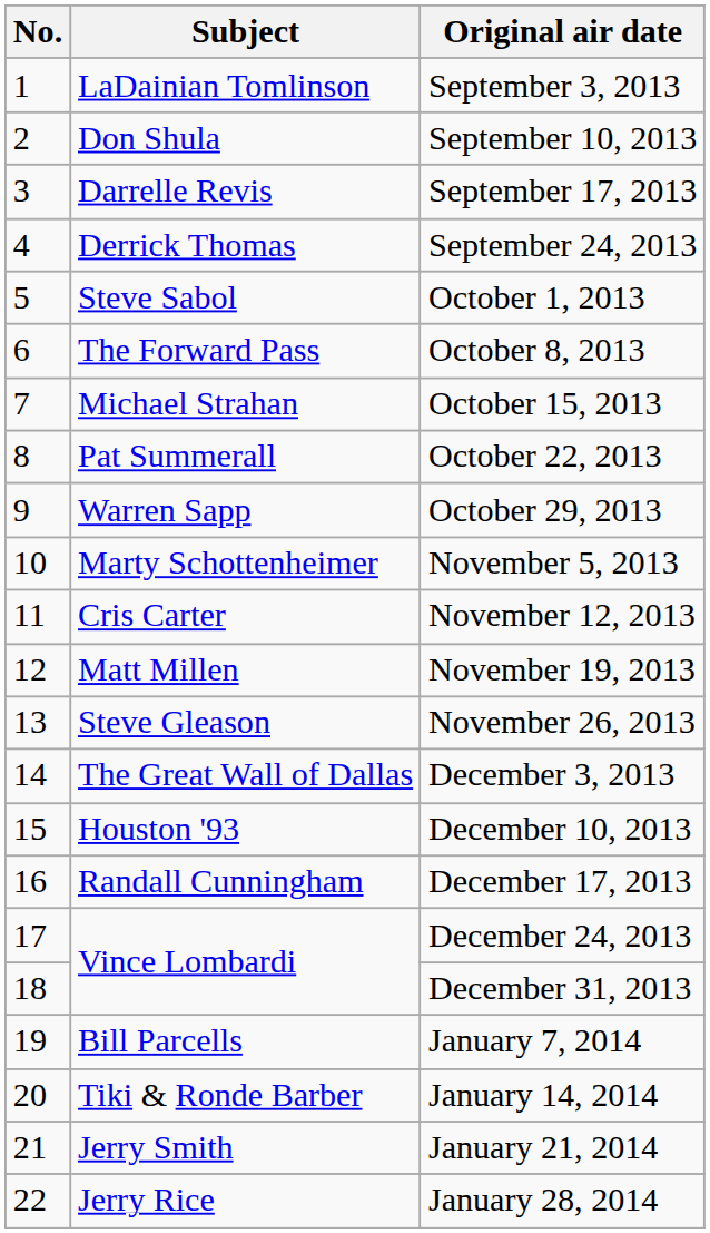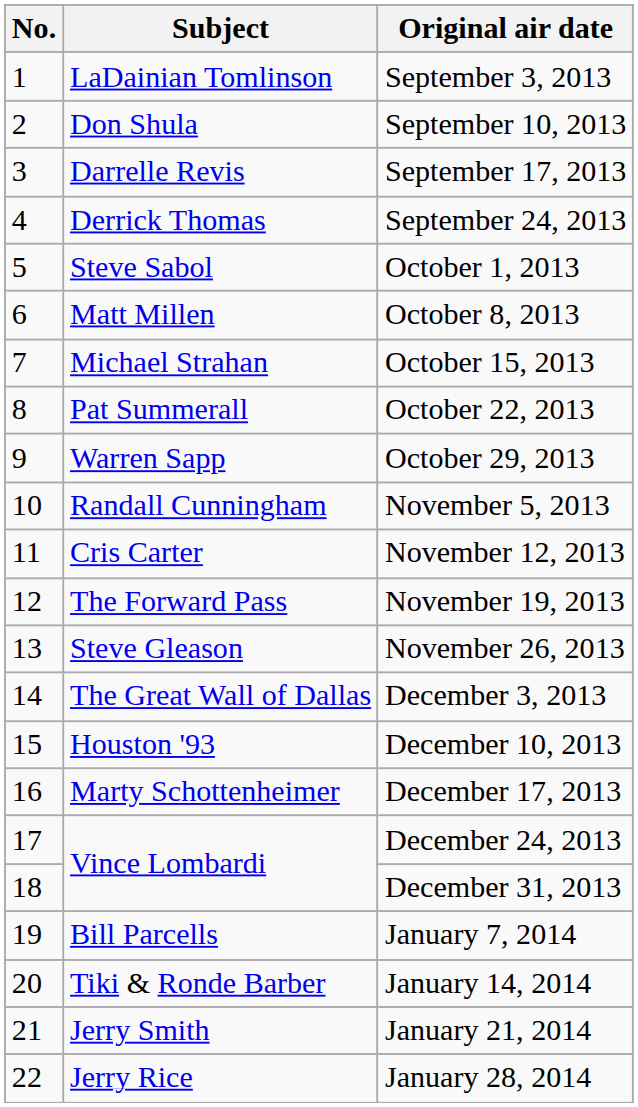 <table class=wikitable>
 <tr>
 <th>No.</th>
 <th>Subject</th>
 <th>Original air date</th>
 </tr>
 <tr>
 <td>1</td>
 <td><a href='#'>LaDainian Tomlinson</a></td>
 <td>September 3, 2013</td>
 </tr>
 <tr>
 <td>2</td>
 <td><a href='#'>Don Shula</a></td>
 <td>September 10, 2013</td>
 </tr>
 <tr>
 <td>3</td>
 <td><a href='#'>Darrelle Revis</a></td>
 <td>September 17, 2013</td>
 </tr>
 <tr>
 <td>4</td>
 <td><a href='#'>Derrick Thomas</a></td>
 <td>September 24, 2013</td>
 </tr>
 <tr>
 <td>5</td>
 <td><a href='#'>Steve Sabol</a></td>
 <td>October 1, 2013</td>
 </tr>
 <tr>
 <td>6</td>
-<td><a href='#'>The Forward Pass</a></td>
+<td><a href='#'>Matt Millen</a></td>
 <td>October 8, 2013</td>
 </tr>
 <tr>
 <td>7</td>
 <td><a href='#'>Michael Strahan</a></td>
 <td>October 15, 2013</td>
 </tr>
 <tr>
 <td>8</td>
 <td><a href='#'>Pat Summerall</a></td>
 <td>October 22, 2013</td>
 </tr>
 <tr>
 <td>9</td>
 <td><a href='#'>Warren Sapp</a></td>
 <td>October 29, 2013</td>
 </tr>
 <tr>
 <td>10</td>
-<td><a href='#'>Marty Schottenheimer</a></td>
+<td><a href='#'>Randall Cunningham</a></td>
 <td>November 5, 2013</td>
 </tr>
 <tr>
 <td>11</td>
 <td><a href='#'>Cris Carter</a></td>
 <td>November 12, 2013</td>
 </tr>
 <tr>
 <td>12</td>
-<td><a href='#'>Matt Millen</a></td>
+<td><a href='#'>The Forward Pass</a></td>
 <td>November 19, 2013</td>
 </tr>
 <tr>
 <td>13</td>
 <td><a href='#'>Steve Gleason</a></td>
 <td>November 26, 2013</td>
 </tr>
 <tr>
 <td>14</td>
 <td><a href='#'>The Great Wall of Dallas</a></td>
 <td>December 3, 2013</td>
 </tr>
 <tr>
 <td>15</td>
 <td><a href='#'>Houston '93</a></td>
 <td>December 10, 2013</td>
 </tr>
 <tr>
 <td>16</td>
-<td><a href='#'>Randall Cunningham</a></td>
+<td><a href='#'>Marty Schottenheimer</a></td>
 <td>December 17, 2013</td>
 </tr>
 <tr>
 <td>17</td>
 <td rowspan="2"><a href='#'>Vince Lombardi</a></td>
 <td>December 24, 2013</td>
 </tr>
 <tr>
 <td>18</td>
 <td>December 31, 2013</td>
 </tr>
 <tr>
 <td>19</td>
 <td><a href='#'>Bill Parcells</a></td>
 <td>January 7, 2014</td>
 </tr>
 <tr>
 <td>20</td>
 <td><a href='#'>Tiki</a> & <a href='#'>Ronde Barber</a></td>
 <td>January 14, 2014</td>
 </tr>
 <tr>
 <td>21</td>
 <td><a href='#'>Jerry Smith</a></td>
 <td>January 21, 2014</td>
 </tr>
 <tr>
 <td>22</td>
 <td><a href='#'>Jerry Rice</a></td>
 <td>January 28, 2014</td>
 </tr>
 <tr>
 </tr>
 </table>
